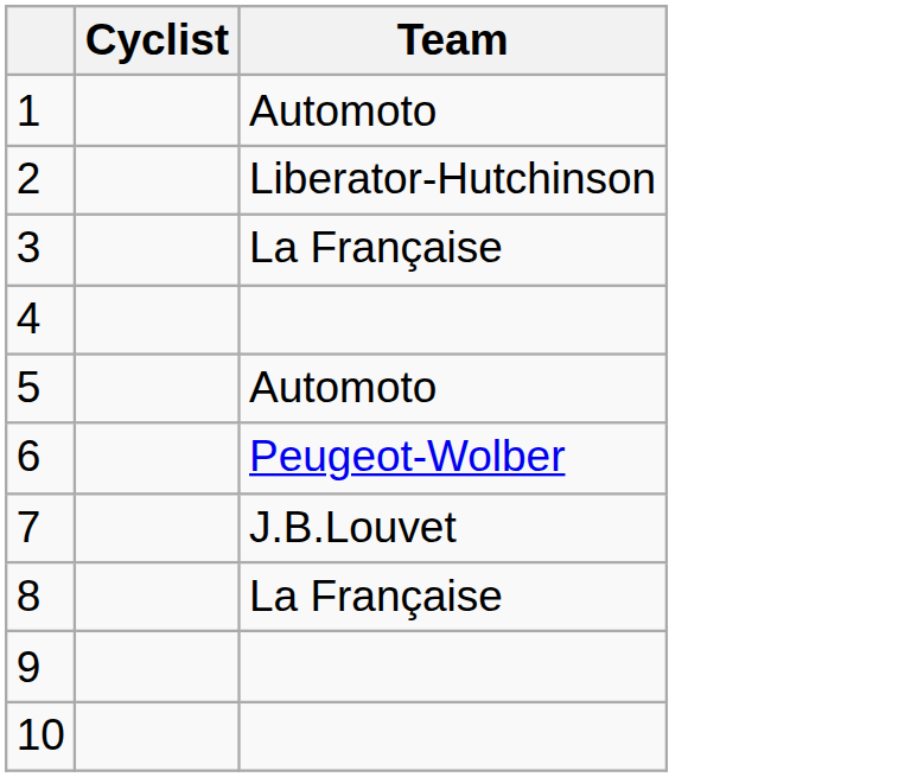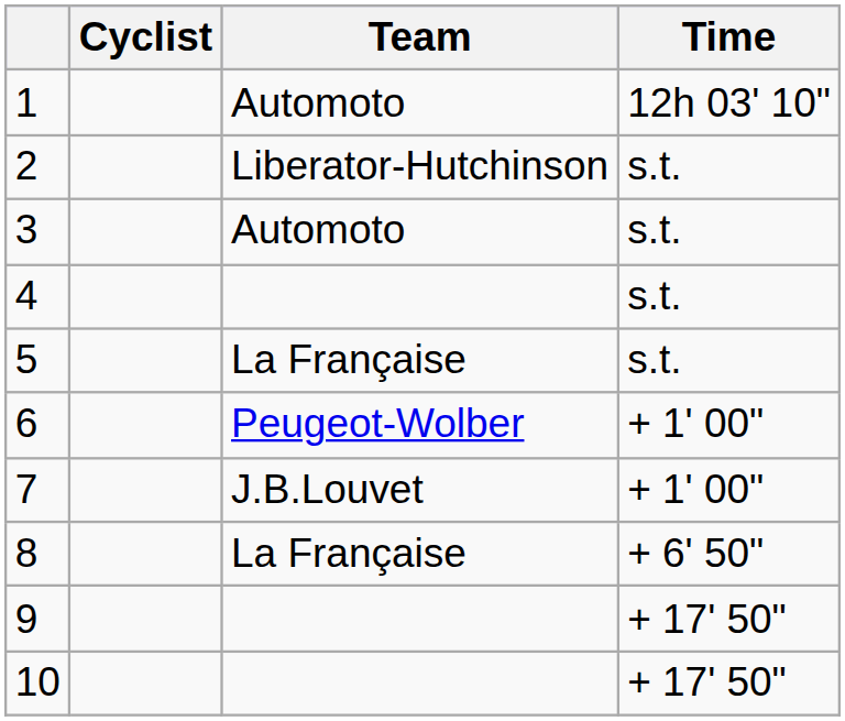 <table class="wikitable">
 <tr style="background:#ccccff;">
 <th></th>
 <th>Cyclist</th>
 <th>Team</th>
+<th>Time</th>
 </tr>
 <tr>
 <td>1</td>
 <td></td>
 <td>Automoto</td>
+<td>12h 03' 10"</td>
 </tr>
 <tr>
 <td>2</td>
 <td></td>
 <td>Liberator-Hutchinson</td>
+<td>s.t.</td>
 </tr>
 <tr>
 <td>3</td>
 <td></td>
-<td>La Française</td>
+<td>Automoto</td>
+<td>s.t.</td>
 </tr>
 <tr>
 <td>4</td>
 <td></td>
 <td></td>
+<td>s.t.</td>
 </tr>
 <tr>
 <td>5</td>
 <td></td>
-<td>Automoto</td>
+<td>La Française</td>
+<td>s.t.</td>
 </tr>
 <tr>
 <td>6</td>
 <td></td>
 <td><a href='#'>Peugeot-Wolber</a></td>
+<td>+ 1' 00"</td>
 </tr>
 <tr>
 <td>7</td>
 <td></td>
 <td>J.B.Louvet</td>
+<td>+ 1' 00"</td>
 </tr>
 <tr>
 <td>8</td>
 <td></td>
 <td>La Française</td>
+<td>+ 6' 50"</td>
 </tr>
 <tr>
 <td>9</td>
 <td></td>
 <td></td>
+<td>+ 17' 50"</td>
 </tr>
 <tr>
 <td>10</td>
 <td></td>
 <td></td>
+<td>+ 17' 50"</td>
 </tr>
 </table>
